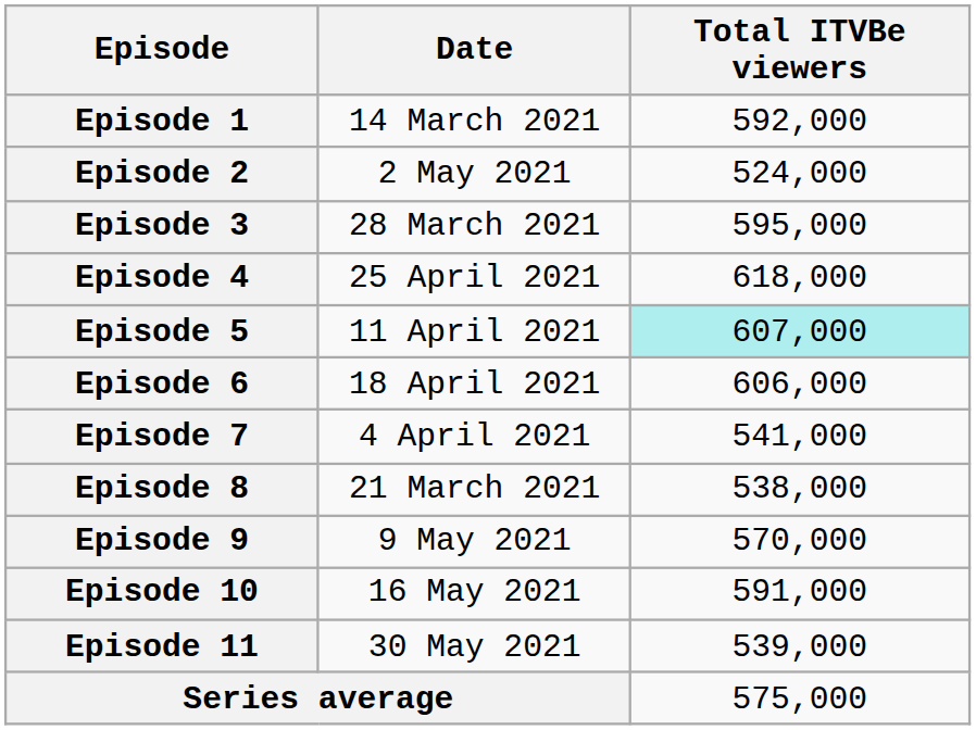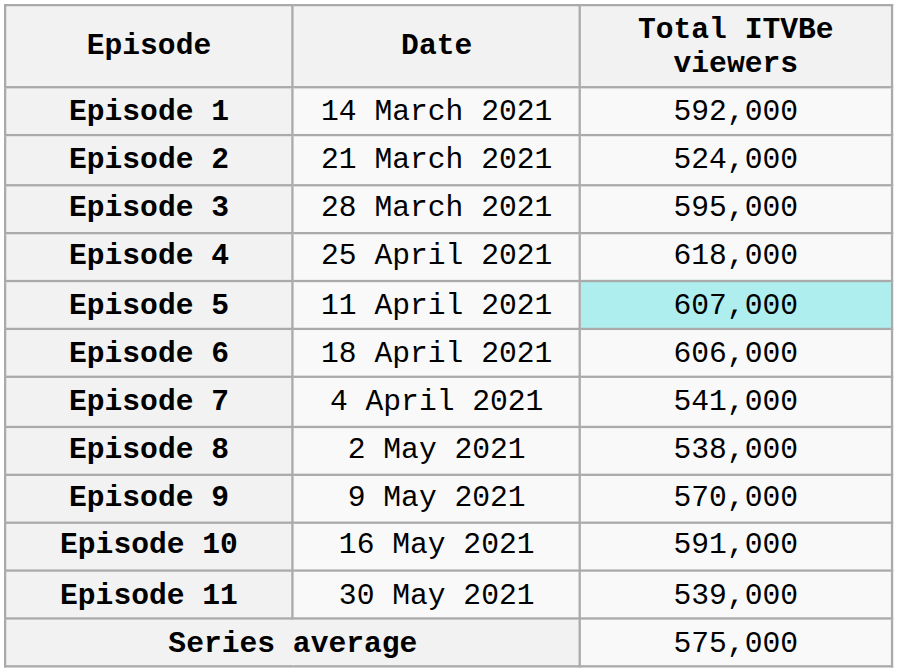 <table class="wikitable sortable" style="text-align:center">
 <tr>
 <th scope="col" style="width:120px;">Episode</th>
 <th scope="col" style="width:120px;">Date</th>
 <th scope="col" style="width:130px;">Total ITVBe viewers</th>
 </tr>
 <tr>
 <th scope="row">Episode 1</th>
 <td>14 March 2021</td>
 <td>592,000</td>
 </tr>
 <tr>
 <th scope="row">Episode 2</th>
-<td>2 May 2021</td>
+<td>21 March 2021</td>
 <td>524,000</td>
 </tr>
 <tr>
 <th scope="row">Episode 3</th>
 <td>28 March 2021</td>
 <td>595,000</td>
 </tr>
 <tr>
 <th scope="row">Episode 4</th>
 <td>25 April 2021</td>
 <td>618,000</td>
 </tr>
 <tr>
 <th scope="row">Episode 5</th>
 <td>11 April 2021</td>
 <td style="background: paleturquoise;">607,000</td>
 </tr>
 <tr>
 <th scope="row">Episode 6</th>
 <td>18 April 2021</td>
 <td>606,000</td>
 </tr>
 <tr>
 <th scope="row">Episode 7</th>
 <td>4 April 2021</td>
 <td>541,000</td>
 </tr>
 <tr>
 <th scope="row">Episode 8</th>
-<td>21 March 2021</td>
+<td>2 May 2021</td>
 <td>538,000</td>
 </tr>
 <tr>
 <th scope="row">Episode 9</th>
 <td>9 May 2021</td>
 <td>570,000</td>
 </tr>
 <tr>
 <th scope="row">Episode 10</th>
 <td>16 May 2021</td>
 <td>591,000</td>
 </tr>
 <tr>
 <th scope="row">Episode 11</th>
 <td>30 May 2021</td>
 <td>539,000</td>
 </tr>
 <tr>
 <th scope="row" colspan="2">Series average</th>
 <td>575,000</td>
 </tr>
 </table>
